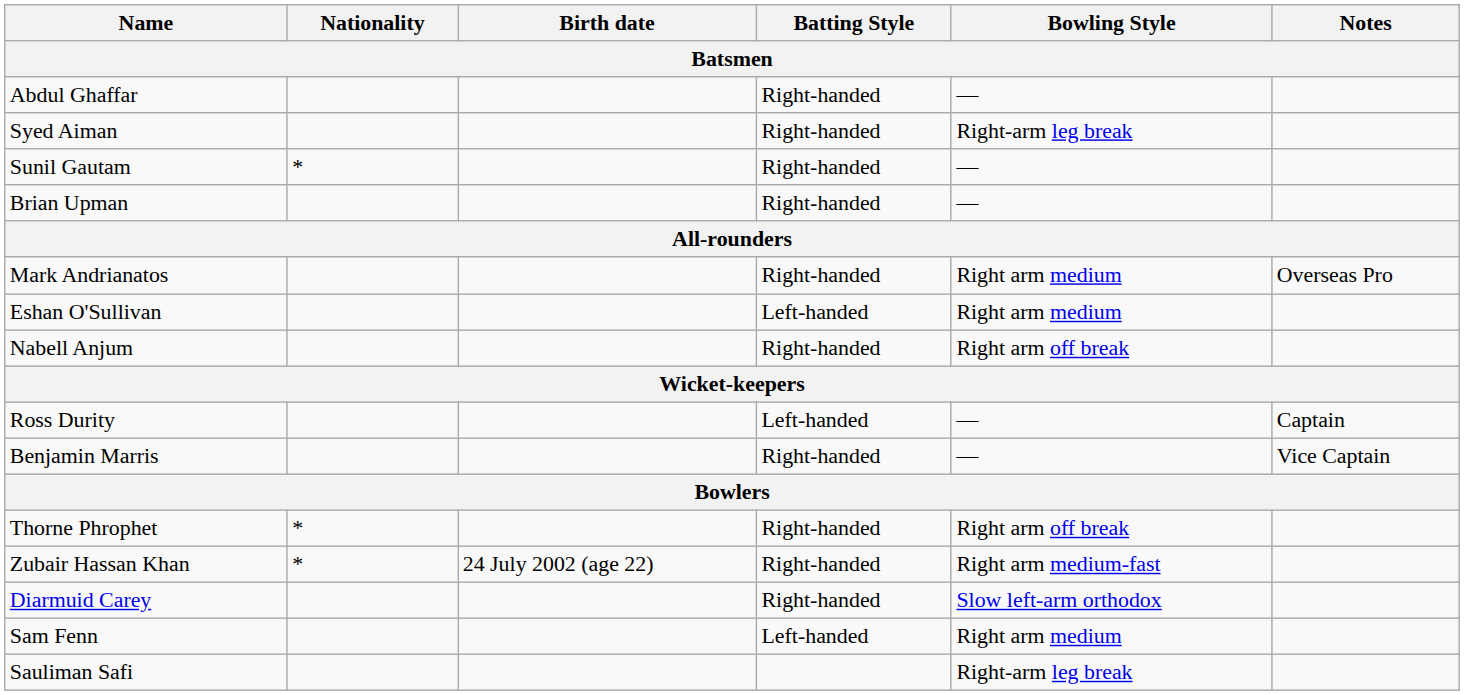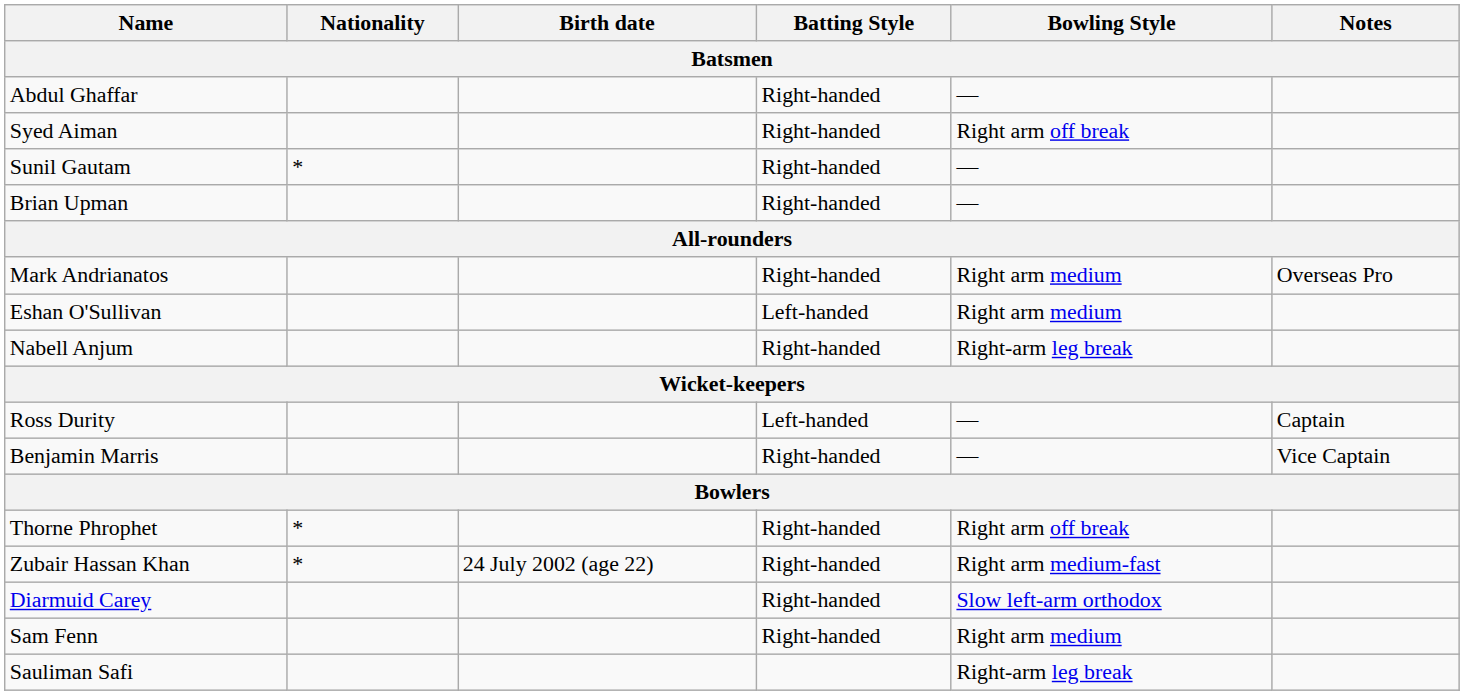 <table class="wikitable"  style="font-size:95%; width:80%;">
 <tr>
 <th>Name</th>
 <th>Nationality</th>
 <th>Birth date</th>
 <th>Batting Style</th>
 <th>Bowling Style</th>
 <th>Notes</th>
 </tr>
 <tr>
 <th colspan="6">Batsmen</th>
 </tr>
 <tr>
 <td>Abdul Ghaffar</td>
 <td></td>
 <td></td>
 <td>Right-handed</td>
 <td>—</td>
 <td></td>
 </tr>
 <tr>
 <td>Syed Aiman</td>
 <td></td>
 <td></td>
 <td>Right-handed</td>
-<td>Right-arm <a href='#'>leg break</a></td>
+<td>Right arm <a href='#'>off break</a></td>
 <td></td>
 </tr>
 <tr>
 <td>Sunil Gautam</td>
 <td>*</td>
 <td></td>
 <td>Right-handed</td>
 <td>—</td>
 <td></td>
 </tr>
 <tr>
 <td>Brian Upman</td>
 <td></td>
 <td></td>
 <td>Right-handed</td>
 <td>—</td>
 <td></td>
 </tr>
 <tr>
 <th colspan="6">All-rounders</th>
 </tr>
 <tr>
 <td>Mark Andrianatos</td>
 <td></td>
 <td></td>
 <td>Right-handed</td>
 <td>Right arm <a href='#'>medium</a></td>
 <td>Overseas Pro</td>
 </tr>
 <tr>
 <td>Eshan O'Sullivan</td>
 <td></td>
 <td></td>
 <td>Left-handed</td>
 <td>Right arm <a href='#'>medium</a></td>
 <td></td>
 </tr>
 <tr>
 <td>Nabell Anjum</td>
 <td></td>
 <td></td>
 <td>Right-handed</td>
-<td>Right arm <a href='#'>off break</a></td>
+<td>Right-arm <a href='#'>leg break</a></td>
 <td></td>
 </tr>
 <tr>
 <th colspan="6">Wicket-keepers</th>
 </tr>
 <tr>
 <td>Ross Durity</td>
 <td></td>
 <td></td>
 <td>Left-handed</td>
 <td>—</td>
 <td>Captain</td>
 </tr>
 <tr>
 <td>Benjamin Marris</td>
 <td></td>
 <td></td>
 <td>Right-handed</td>
 <td>—</td>
 <td>Vice Captain</td>
 </tr>
 <tr>
 <th colspan="6">Bowlers</th>
 </tr>
 <tr>
 <td>Thorne Phrophet</td>
 <td>*</td>
 <td></td>
 <td>Right-handed</td>
 <td>Right arm <a href='#'>off break</a></td>
 <td></td>
 </tr>
 <tr>
 <td>Zubair Hassan Khan</td>
 <td>*</td>
 <td>24 July 2002 (age 22)</td>
 <td>Right-handed</td>
 <td>Right arm <a href='#'>medium-fast</a></td>
 <td></td>
 </tr>
 <tr>
 <td><a href='#'>Diarmuid Carey</a></td>
 <td></td>
 <td></td>
 <td>Right-handed</td>
 <td><a href='#'>Slow left-arm orthodox</a></td>
 <td></td>
 </tr>
 <tr>
 <td>Sam Fenn</td>
 <td></td>
 <td></td>
-<td>Left-handed</td>
+<td>Right-handed</td>
 <td>Right arm <a href='#'>medium</a></td>
 <td></td>
 </tr>
 <tr>
 <td>Sauliman Safi</td>
 <td></td>
 <td></td>
 <td></td>
 <td>Right-arm <a href='#'>leg break</a></td>
 <td></td>
 </tr>
 </table>
